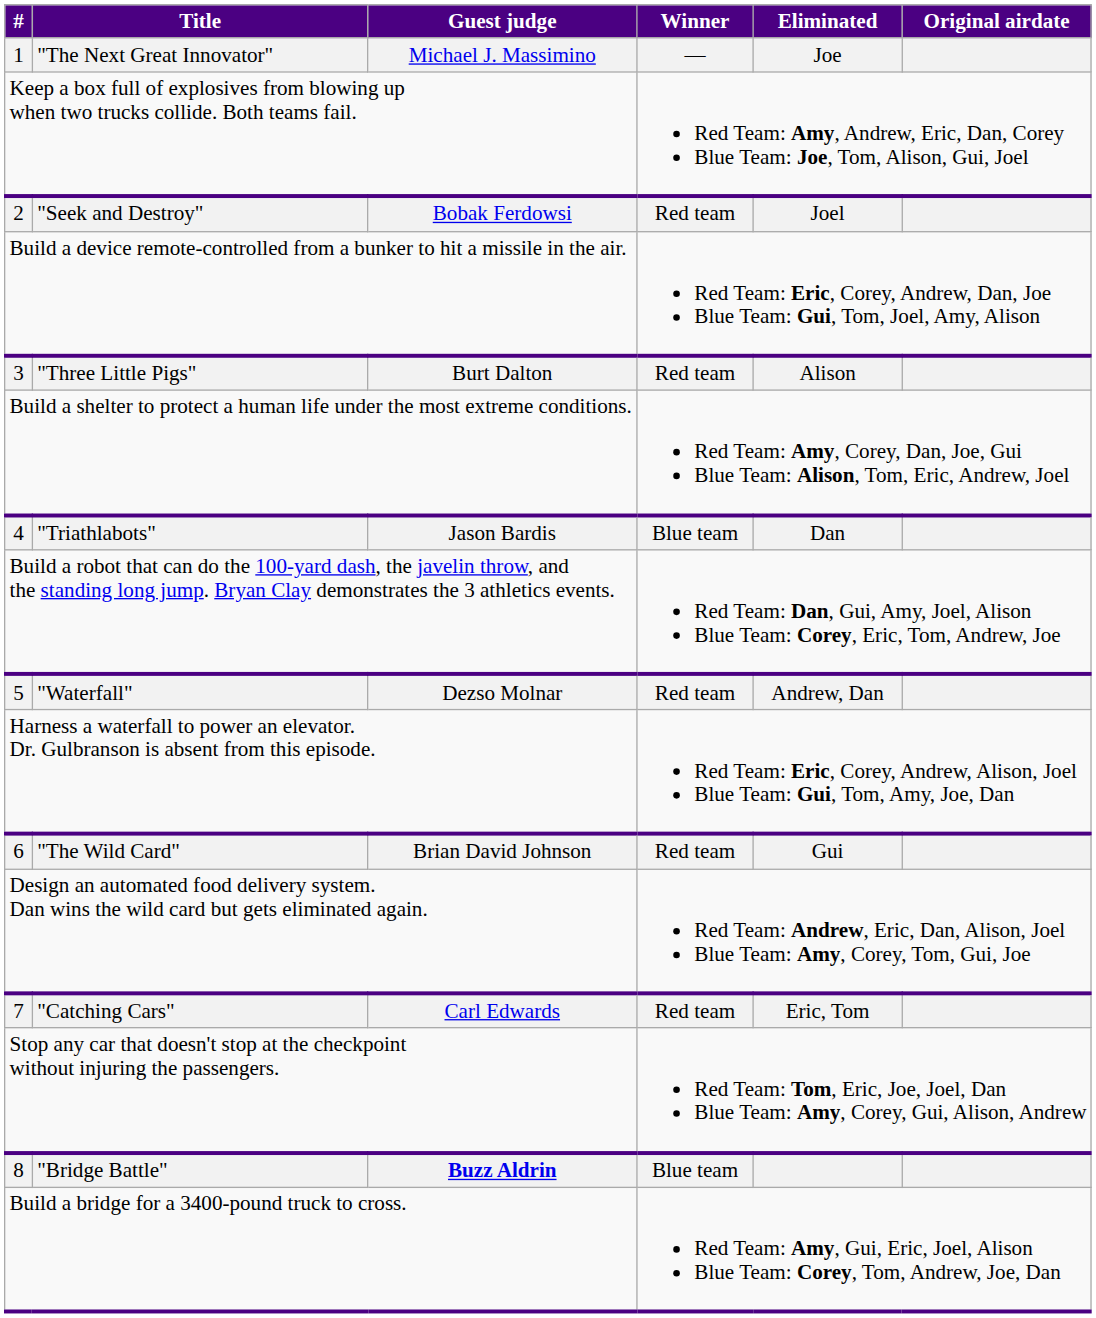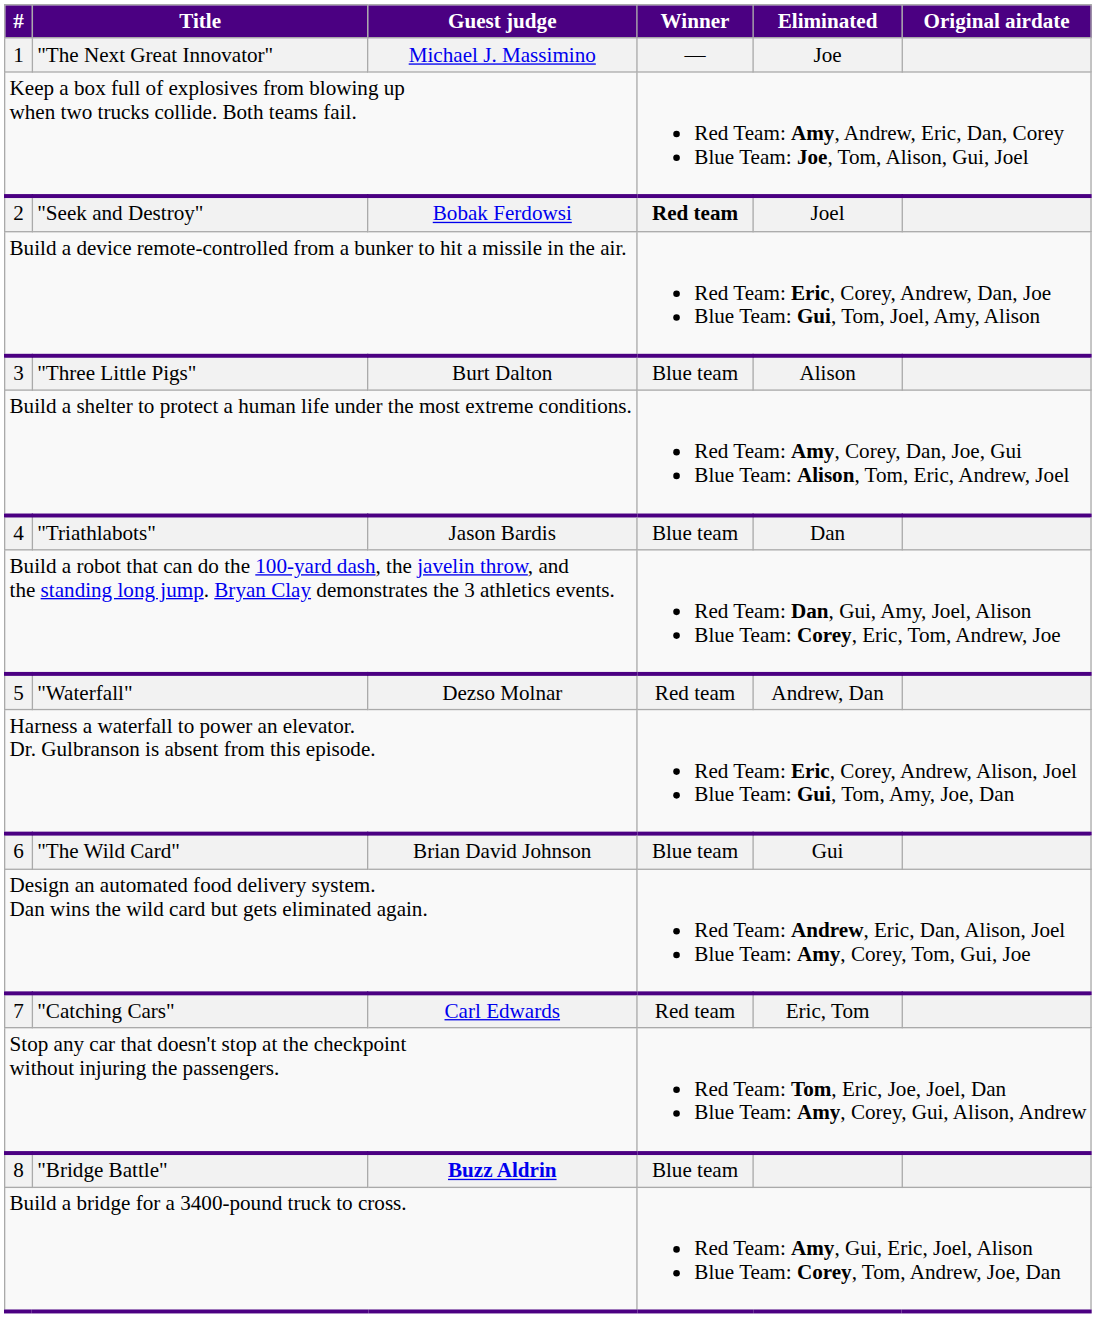 <table class="wikitable plainrowheaders">
 <tr>
 <th style="background:#4B0082; color:#FFFFFF">#</th>
 <th style="background:#4B0082; color:#FFFFFF">Title</th>
 <th style="background:#4B0082; color:#FFFFFF">Guest judge</th>
 <th style="background:#4B0082; color:#FFFFFF">Winner</th>
 <th style="background:#4B0082; color:#FFFFFF">Eliminated</th>
 <th style="background:#4B0082; color:#FFFFFF">Original airdate</th>
 </tr>
 <tr>
 <td style="background:#F2F2F2; text-align:center">1</td>
 <td style="background:#F2F2F2">"The Next Great Innovator"</td>
 <td style="background:#F2F2F2; text-align:center"><a href='#'>Michael J. Massimino</a></td>
 <td style="background:#F2F2F2; text-align:center">—</td>
 <td style="background:#F2F2F2; text-align:center">Joe</td>
 <td style="background:#F2F2F2; text-align:center"></td>
 </tr>
 <tr>
 <td colspan="3" style="vertical-align:top;border-bottom:3px solid #4B0082">Keep a box full of explosives from blowing up<br>when two trucks collide. Both teams fail.</td>
 <td colspan="3" style="vertical-align:top;border-bottom:3px solid #4B0082"><br><ul><li>Red Team: <strong>Amy</strong>, Andrew, Eric, Dan, Corey</li><li>Blue Team: <strong>Joe</strong>, Tom, Alison, Gui, Joel</li></ul></td>
 </tr>
 <tr>
 <td style="background:#F2F2F2; text-align:center">2</td>
 <td style="background:#F2F2F2">"Seek and Destroy"</td>
 <td style="background:#F2F2F2; text-align:center"><a href='#'>Bobak Ferdowsi</a></td>
-<td style="background:#F2F2F2; text-align:center">Red team</td>
+<td style="background:#F2F2F2; text-align:center"><strong>Red team</strong></td>
 <td style="background:#F2F2F2; text-align:center">Joel</td>
 <td style="background:#F2F2F2; text-align:center"></td>
 </tr>
 <tr>
 <td colspan="3" style="vertical-align:top;border-bottom:3px solid #4B0082">Build a device remote-controlled from a bunker to hit a missile in the air.</td>
 <td colspan="3" style="vertical-align:top;border-bottom:3px solid #4B0082"><br><ul><li>Red Team: <strong>Eric</strong>, Corey, Andrew, Dan, Joe</li><li>Blue Team: <strong>Gui</strong>, Tom, Joel, Amy, Alison</li></ul></td>
 </tr>
 <tr>
 <td style="background:#F2F2F2; text-align:center">3</td>
 <td style="background:#F2F2F2">"Three Little Pigs"</td>
 <td style="background:#F2F2F2; text-align:center">Burt Dalton</td>
-<td style="background:#F2F2F2; text-align:center">Red team</td>
+<td style="background:#F2F2F2; text-align:center">Blue team</td>
 <td style="background:#F2F2F2; text-align:center">Alison</td>
 <td style="background:#F2F2F2; text-align:center"></td>
 </tr>
 <tr>
 <td colspan="3" style="vertical-align:top;border-bottom:3px solid #4B0082">Build a shelter to protect a human life under the most extreme conditions.</td>
 <td colspan="3" style="vertical-align:top;border-bottom:3px solid #4B0082"><br><ul><li>Red Team: <strong>Amy</strong>, Corey, Dan, Joe, Gui</li><li>Blue Team: <strong>Alison</strong>, Tom, Eric, Andrew, Joel</li></ul></td>
 </tr>
 <tr>
 <td style="background:#F2F2F2; text-align:center">4</td>
 <td style="background:#F2F2F2">"Triathlabots"</td>
 <td style="background:#F2F2F2; text-align:center">Jason Bardis</td>
 <td style="background:#F2F2F2; text-align:center">Blue team</td>
 <td style="background:#F2F2F2; text-align:center">Dan</td>
 <td style="background:#F2F2F2; text-align:center"></td>
 </tr>
 <tr>
 <td colspan="3" style="vertical-align:top;border-bottom:3px solid #4B0082">Build a robot that can do the <a href='#'>100-yard dash</a>, the <a href='#'>javelin throw</a>, and<br>the <a href='#'>standing long jump</a>. <a href='#'>Bryan Clay</a> demonstrates the 3 athletics events.</td>
 <td colspan="3" style="vertical-align:top;border-bottom:3px solid #4B0082"><br><ul><li>Red Team: <strong>Dan</strong>, Gui, Amy, Joel, Alison</li><li>Blue Team: <strong>Corey</strong>, Eric, Tom, Andrew, Joe</li></ul></td>
 </tr>
 <tr>
 <td style="background:#F2F2F2; text-align:center">5</td>
 <td style="background:#F2F2F2">"Waterfall"</td>
 <td style="background:#F2F2F2; text-align:center">Dezso Molnar</td>
 <td style="background:#F2F2F2; text-align:center">Red team</td>
 <td style="background:#F2F2F2; text-align:center">Andrew, Dan</td>
 <td style="background:#F2F2F2; text-align:center"></td>
 </tr>
 <tr>
 <td colspan="3" style="vertical-align:top;border-bottom:3px solid #4B0082">Harness a waterfall to power an elevator.<br>Dr. Gulbranson is absent from this episode.</td>
 <td colspan="3" style="vertical-align:top;border-bottom:3px solid #4B0082"><br><ul><li>Red Team: <strong>Eric</strong>, Corey, Andrew, Alison, Joel</li><li>Blue Team: <strong>Gui</strong>, Tom, Amy, Joe, Dan</li></ul></td>
 </tr>
 <tr>
 <td style="background:#F2F2F2; text-align:center">6</td>
 <td style="background:#F2F2F2">"The Wild Card"</td>
 <td style="background:#F2F2F2; text-align:center">Brian David Johnson</td>
-<td style="background:#F2F2F2; text-align:center">Red team</td>
+<td style="background:#F2F2F2; text-align:center">Blue team</td>
 <td style="background:#F2F2F2; text-align:center">Gui</td>
 <td style="background:#F2F2F2; text-align:center"></td>
 </tr>
 <tr>
 <td colspan="3" style="vertical-align:top;border-bottom:3px solid #4B0082">Design an automated food delivery system.<br>Dan wins the wild card but gets eliminated again.</td>
 <td colspan="3" style="vertical-align:top;border-bottom:3px solid #4B0082"><br><ul><li>Red Team: <strong>Andrew</strong>, Eric, Dan, Alison, Joel</li><li>Blue Team: <strong>Amy</strong>, Corey, Tom, Gui, Joe</li></ul></td>
 </tr>
 <tr>
 <td style="background:#F2F2F2; text-align:center">7</td>
 <td style="background:#F2F2F2">"Catching Cars"</td>
 <td style="background:#F2F2F2; text-align:center"><a href='#'>Carl Edwards</a></td>
 <td style="background:#F2F2F2; text-align:center">Red team</td>
 <td style="background:#F2F2F2; text-align:center">Eric, Tom</td>
 <td style="background:#F2F2F2; text-align:center"></td>
 </tr>
 <tr>
 <td colspan="3" style="vertical-align:top;border-bottom:3px solid #4B0082">Stop any car that doesn't stop at the checkpoint<br>without injuring the passengers.</td>
 <td colspan="3" style="vertical-align:top;border-bottom:3px solid #4B0082"><br><ul><li>Red Team: <strong>Tom</strong>, Eric, Joe, Joel, Dan</li><li>Blue Team: <strong>Amy</strong>, Corey, Gui, Alison, Andrew</li></ul></td>
 </tr>
 <tr>
 <td style="background:#F2F2F2; text-align:center">8</td>
 <td style="background:#F2F2F2">"Bridge Battle"</td>
 <td style="background:#F2F2F2; text-align:center"><strong><a href='#'>Buzz Aldrin</a></strong></td>
 <td style="background:#F2F2F2; text-align:center">Blue team</td>
 <td style="background:#F2F2F2; text-align:center"></td>
 <td style="background:#F2F2F2; text-align:center"></td>
 </tr>
 <tr>
 <td colspan="3" style="vertical-align:top;border-bottom:3px solid #4B0082">Build a bridge for a 3400-pound truck to cross.</td>
 <td colspan="3" style="vertical-align:top;border-bottom:3px solid #4B0082"><br><ul><li>Red Team: <strong>Amy</strong>, Gui, Eric, Joel, Alison</li><li>Blue Team: <strong>Corey</strong>, Tom, Andrew, Joe, Dan</li></ul></td>
 </tr>
 </table>
